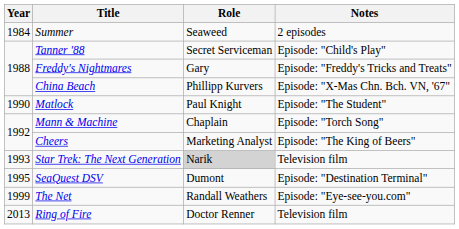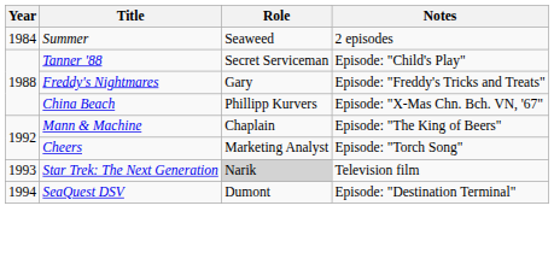 <table class="wikitable sortable">
 <tr>
 <th>Year</th>
 <th>Title</th>
 <th>Role</th>
 <th>Notes</th>
 </tr>
 <tr>
 <td>1984</td>
 <td><em>Summer</em></td>
 <td>Seaweed</td>
 <td>2 episodes</td>
 </tr>
 <tr>
 <td rowspan="3">1988</td>
 <td><em><a href='#'>Tanner '88</a></em></td>
 <td>Secret Serviceman</td>
 <td>Episode: "Child's Play"</td>
 </tr>
 <tr>
 <td><em><a href='#'>Freddy's Nightmares</a></em></td>
 <td>Gary</td>
 <td>Episode: "Freddy's Tricks and Treats"</td>
 </tr>
 <tr>
 <td><em><a href='#'>China Beach</a></em></td>
 <td>Phillipp Kurvers</td>
 <td>Episode: "X-Mas Chn. Bch. VN, '67"</td>
 </tr>
 <tr>
-<td>1990</td>
-<td><em><a href='#'>Matlock</a></em></td>
-<td>Paul Knight</td>
-<td>Episode: "The Student"</td>
-</tr>
-<tr>
 <td rowspan="2">1992</td>
 <td><em><a href='#'>Mann & Machine</a></em></td>
 <td>Chaplain</td>
-<td>Episode: "Torch Song"</td>
+<td>Episode: "The King of Beers"</td>
 </tr>
 <tr>
 <td><em><a href='#'>Cheers</a></em></td>
 <td>Marketing Analyst</td>
-<td>Episode: "The King of Beers"</td>
+<td>Episode: "Torch Song"</td>
 </tr>
 <tr>
 <td>1993</td>
 <td><em><a href='#'>Star Trek: The Next Generation</a></em></td>
 <td style="background: lightgrey;">Narik</td>
 <td>Television film</td>
 </tr>
 <tr>
-<td>1995</td>
+<td>1994</td>
 <td><em><a href='#'>SeaQuest DSV</a></em></td>
 <td>Dumont</td>
 <td>Episode: "Destination Terminal"</td>
 </tr>
-<tr>
-<td>1999</td>
-<td><em><a href='#'>The Net</a></em></td>
-<td>Randall Weathers</td>
-<td>Episode: "Eye-see-you.com"</td>
-</tr>
-<tr>
-<td>2013</td>
-<td><em><a href='#'>Ring of Fire</a></em></td>
-<td>Doctor Renner</td>
-<td>Television film</td>
-</tr>
 </table>
